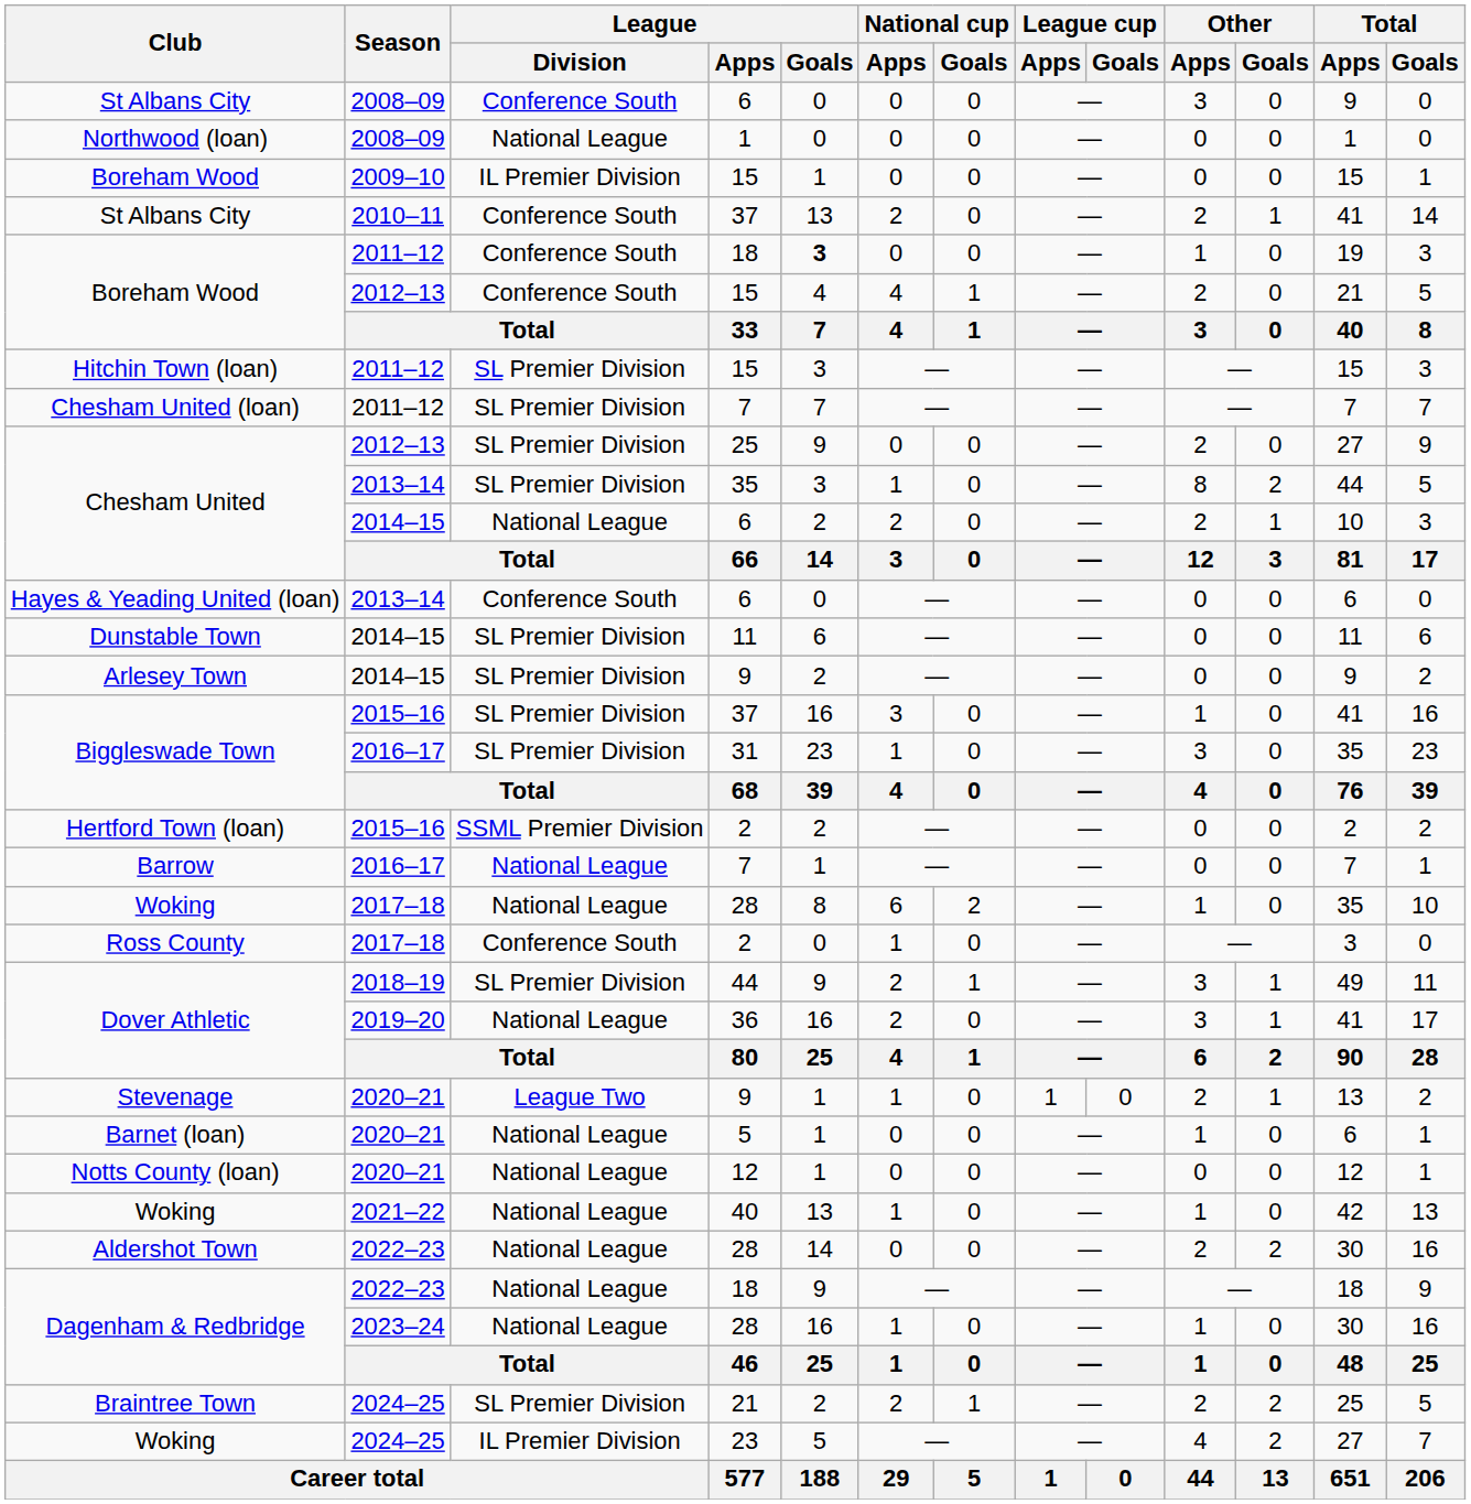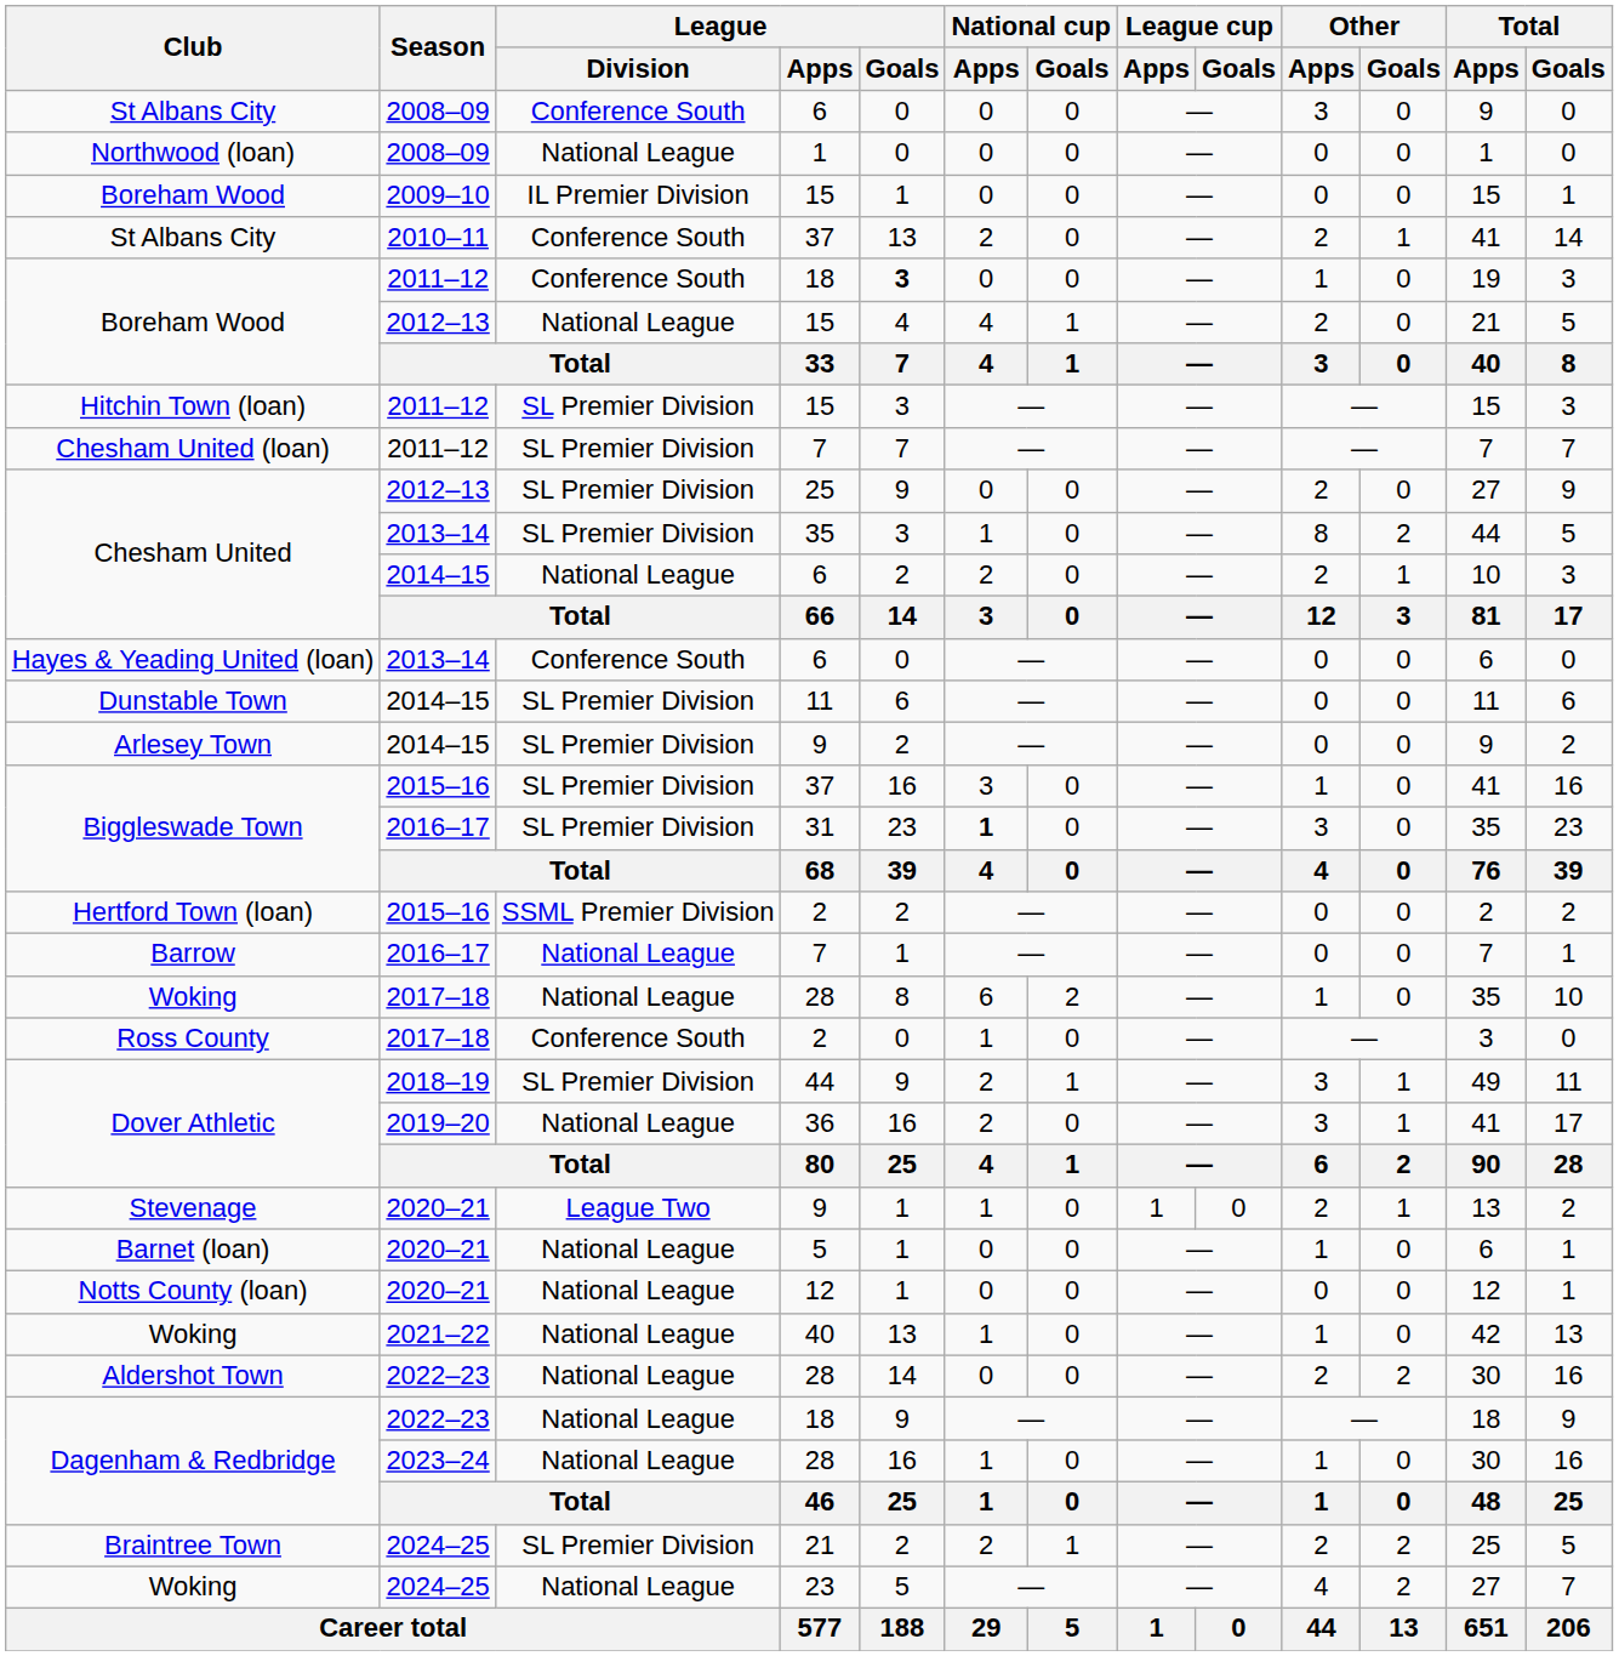 <table class="wikitable" style="text-align: center">
 <tr>
 <th rowspan="2">Club</th>
 <th rowspan="2">Season</th>
 <th colspan="3">League</th>
 <th colspan="2">National cup</th>
 <th colspan="2">League cup</th>
 <th colspan="2">Other</th>
 <th colspan="2">Total</th>
 </tr>
 <tr>
 <th>Division</th>
 <th>Apps</th>
 <th>Goals</th>
 <th>Apps</th>
 <th>Goals</th>
 <th>Apps</th>
 <th>Goals</th>
 <th>Apps</th>
 <th>Goals</th>
 <th>Apps</th>
 <th>Goals</th>
 </tr>
 <tr>
 <td><a href='#'>St Albans City</a></td>
 <td><a href='#'>2008–09</a></td>
 <td><a href='#'>Conference South</a></td>
 <td>6</td>
 <td>0</td>
 <td>0</td>
 <td>0</td>
 <td colspan="2">—</td>
 <td>3</td>
 <td>0</td>
 <td>9</td>
 <td>0</td>
 </tr>
 <tr>
 <td><a href='#'>Northwood</a> (loan)</td>
 <td><a href='#'>2008–09</a></td>
 <td>National League</td>
 <td>1</td>
 <td>0</td>
 <td>0</td>
 <td>0</td>
 <td colspan="2">—</td>
 <td>0</td>
 <td>0</td>
 <td>1</td>
 <td>0</td>
 </tr>
 <tr>
 <td><a href='#'>Boreham Wood</a></td>
 <td><a href='#'>2009–10</a></td>
 <td>IL Premier Division</td>
 <td>15</td>
 <td>1</td>
 <td>0</td>
 <td>0</td>
 <td colspan="2">—</td>
 <td>0</td>
 <td>0</td>
 <td>15</td>
 <td>1</td>
 </tr>
 <tr>
 <td>St Albans City</td>
 <td><a href='#'>2010–11</a></td>
 <td>Conference South</td>
 <td>37</td>
 <td>13</td>
 <td>2</td>
 <td>0</td>
 <td colspan="2">—</td>
 <td>2</td>
 <td>1</td>
 <td>41</td>
 <td>14</td>
 </tr>
 <tr>
 <td rowspan="3" valign="center">Boreham Wood</td>
 <td><a href='#'>2011–12</a></td>
 <td>Conference South</td>
 <td>18</td>
 <td><strong>3</strong></td>
 <td>0</td>
 <td>0</td>
 <td colspan="2">—</td>
 <td>1</td>
 <td>0</td>
 <td>19</td>
 <td>3</td>
 </tr>
 <tr>
 <td><a href='#'>2012–13</a></td>
-<td>Conference South</td>
+<td>National League</td>
 <td>15</td>
 <td>4</td>
 <td>4</td>
 <td>1</td>
 <td colspan="2">—</td>
 <td>2</td>
 <td>0</td>
 <td>21</td>
 <td>5</td>
 </tr>
 <tr>
 <th colspan="2">Total</th>
 <th>33</th>
 <th>7</th>
 <th>4</th>
 <th>1</th>
 <th colspan="2">—</th>
 <th>3</th>
 <th>0</th>
 <th>40</th>
 <th>8</th>
 </tr>
 <tr>
 <td><a href='#'>Hitchin Town</a> (loan)</td>
 <td><a href='#'>2011–12</a></td>
 <td><a href='#'>SL</a> Premier Division</td>
 <td>15</td>
 <td>3</td>
 <td colspan="2">—</td>
 <td colspan="2">—</td>
 <td colspan="2">—</td>
 <td>15</td>
 <td>3</td>
 </tr>
 <tr>
 <td><a href='#'>Chesham United</a> (loan)</td>
 <td>2011–12</td>
 <td>SL Premier Division</td>
 <td>7</td>
 <td>7</td>
 <td colspan="2">—</td>
 <td colspan="2">—</td>
 <td colspan="2">—</td>
 <td>7</td>
 <td>7</td>
 </tr>
 <tr>
 <td rowspan="4" valign="center">Chesham United</td>
 <td><a href='#'>2012–13</a></td>
 <td>SL Premier Division</td>
 <td>25</td>
 <td>9</td>
 <td>0</td>
 <td>0</td>
 <td colspan="2">—</td>
 <td>2</td>
 <td>0</td>
 <td>27</td>
 <td>9</td>
 </tr>
 <tr>
 <td><a href='#'>2013–14</a></td>
 <td>SL Premier Division</td>
 <td>35</td>
 <td>3</td>
 <td>1</td>
 <td>0</td>
 <td colspan="2">—</td>
 <td>8</td>
 <td>2</td>
 <td>44</td>
 <td>5</td>
 </tr>
 <tr>
 <td><a href='#'>2014–15</a></td>
 <td>National League</td>
 <td>6</td>
 <td>2</td>
 <td>2</td>
 <td>0</td>
 <td colspan="2">—</td>
 <td>2</td>
 <td>1</td>
 <td>10</td>
 <td>3</td>
 </tr>
 <tr>
 <th colspan="2">Total</th>
 <th>66</th>
 <th>14</th>
 <th>3</th>
 <th>0</th>
 <th colspan="2">—</th>
 <th>12</th>
 <th>3</th>
 <th>81</th>
 <th>17</th>
 </tr>
 <tr>
 <td rowspan="1" valign="center"><a href='#'>Hayes & Yeading United</a> (loan)</td>
 <td><a href='#'>2013–14</a></td>
 <td>Conference South</td>
 <td>6</td>
 <td>0</td>
 <td colspan="2">—</td>
 <td colspan="2">—</td>
 <td>0</td>
 <td>0</td>
 <td>6</td>
 <td>0</td>
 </tr>
 <tr>
 <td><a href='#'>Dunstable Town</a></td>
 <td>2014–15</td>
 <td>SL Premier Division</td>
 <td>11</td>
 <td>6</td>
 <td colspan="2">—</td>
 <td colspan="2">—</td>
 <td>0</td>
 <td>0</td>
 <td>11</td>
 <td>6</td>
 </tr>
 <tr>
 <td><a href='#'>Arlesey Town</a></td>
 <td>2014–15</td>
 <td>SL Premier Division</td>
 <td>9</td>
 <td>2</td>
 <td colspan="2">—</td>
 <td colspan="2">—</td>
 <td>0</td>
 <td>0</td>
 <td>9</td>
 <td>2</td>
 </tr>
 <tr>
 <td rowspan="3" valign="center"><a href='#'>Biggleswade Town</a></td>
 <td><a href='#'>2015–16</a></td>
 <td>SL Premier Division</td>
 <td>37</td>
 <td>16</td>
 <td>3</td>
 <td>0</td>
 <td colspan="2">—</td>
 <td>1</td>
 <td>0</td>
 <td>41</td>
 <td>16</td>
 </tr>
 <tr>
 <td><a href='#'>2016–17</a></td>
 <td>SL Premier Division</td>
 <td>31</td>
 <td>23</td>
-<td>1</td>
+<td><strong>1</strong></td>
 <td>0</td>
 <td colspan="2">—</td>
 <td>3</td>
 <td>0</td>
 <td>35</td>
 <td>23</td>
 </tr>
 <tr>
 <th colspan="2">Total</th>
 <th>68</th>
 <th>39</th>
 <th>4</th>
 <th>0</th>
 <th colspan="2">—</th>
 <th>4</th>
 <th>0</th>
 <th>76</th>
 <th>39</th>
 </tr>
 <tr>
 <td><a href='#'>Hertford Town</a> (loan)</td>
 <td><a href='#'>2015–16</a></td>
 <td><a href='#'>SSML</a> Premier Division</td>
 <td>2</td>
 <td>2</td>
 <td colspan="2">—</td>
 <td colspan="2">—</td>
 <td>0</td>
 <td>0</td>
 <td>2</td>
 <td>2</td>
 </tr>
 <tr>
 <td><a href='#'>Barrow</a></td>
 <td><a href='#'>2016–17</a></td>
 <td><a href='#'>National League</a></td>
 <td>7</td>
 <td>1</td>
 <td colspan="2">—</td>
 <td colspan="2">—</td>
 <td>0</td>
 <td>0</td>
 <td>7</td>
 <td>1</td>
 </tr>
 <tr>
 <td><a href='#'>Woking</a></td>
 <td><a href='#'>2017–18</a></td>
 <td>National League</td>
 <td>28</td>
 <td>8</td>
 <td>6</td>
 <td>2</td>
 <td colspan="2">—</td>
 <td>1</td>
 <td>0</td>
 <td>35</td>
 <td>10</td>
 </tr>
 <tr>
 <td><a href='#'>Ross County</a></td>
 <td><a href='#'>2017–18</a></td>
 <td>Conference South</td>
 <td>2</td>
 <td>0</td>
 <td>1</td>
 <td>0</td>
 <td colspan="2">—</td>
 <td colspan="2">—</td>
 <td>3</td>
 <td>0</td>
 </tr>
 <tr>
 <td rowspan="3" valign="center"><a href='#'>Dover Athletic</a></td>
 <td><a href='#'>2018–19</a></td>
 <td>SL Premier Division</td>
 <td>44</td>
 <td>9</td>
 <td>2</td>
 <td>1</td>
 <td colspan="2">—</td>
 <td>3</td>
 <td>1</td>
 <td>49</td>
 <td>11</td>
 </tr>
 <tr>
 <td><a href='#'>2019–20</a></td>
 <td>National League</td>
 <td>36</td>
 <td>16</td>
 <td>2</td>
 <td>0</td>
 <td colspan="2">—</td>
 <td>3</td>
 <td>1</td>
 <td>41</td>
 <td>17</td>
 </tr>
 <tr>
 <th colspan="2">Total</th>
 <th>80</th>
 <th>25</th>
 <th>4</th>
 <th>1</th>
 <th colspan="2">—</th>
 <th>6</th>
 <th>2</th>
 <th>90</th>
 <th>28</th>
 </tr>
 <tr>
 <td><a href='#'>Stevenage</a></td>
 <td><a href='#'>2020–21</a></td>
 <td><a href='#'>League Two</a></td>
 <td>9</td>
 <td>1</td>
 <td>1</td>
 <td>0</td>
 <td>1</td>
 <td>0</td>
 <td>2</td>
 <td>1</td>
 <td>13</td>
 <td>2</td>
 </tr>
 <tr>
 <td><a href='#'>Barnet</a> (loan)</td>
 <td><a href='#'>2020–21</a></td>
 <td>National League</td>
 <td>5</td>
 <td>1</td>
 <td>0</td>
 <td>0</td>
 <td colspan="2">—</td>
 <td>1</td>
 <td>0</td>
 <td>6</td>
 <td>1</td>
 </tr>
 <tr>
 <td><a href='#'>Notts County</a> (loan)</td>
 <td><a href='#'>2020–21</a></td>
 <td>National League</td>
 <td>12</td>
 <td>1</td>
 <td>0</td>
 <td>0</td>
 <td colspan="2">—</td>
 <td>0</td>
 <td>0</td>
 <td>12</td>
 <td>1</td>
 </tr>
 <tr>
 <td>Woking</td>
 <td><a href='#'>2021–22</a></td>
 <td>National League</td>
 <td>40</td>
 <td>13</td>
 <td>1</td>
 <td>0</td>
 <td colspan="2">—</td>
 <td>1</td>
 <td>0</td>
 <td>42</td>
 <td>13</td>
 </tr>
 <tr>
 <td><a href='#'>Aldershot Town</a></td>
 <td><a href='#'>2022–23</a></td>
 <td>National League</td>
 <td>28</td>
 <td>14</td>
 <td>0</td>
 <td>0</td>
 <td colspan="2">—</td>
 <td>2</td>
 <td>2</td>
 <td>30</td>
 <td>16</td>
 </tr>
 <tr>
 <td rowspan="3" valign="center"><a href='#'>Dagenham & Redbridge</a></td>
 <td><a href='#'>2022–23</a></td>
 <td>National League</td>
 <td>18</td>
 <td>9</td>
 <td colspan="2">—</td>
 <td colspan="2">—</td>
 <td colspan="2">—</td>
 <td>18</td>
 <td>9</td>
 </tr>
 <tr>
 <td><a href='#'>2023–24</a></td>
 <td>National League</td>
 <td>28</td>
 <td>16</td>
 <td>1</td>
 <td>0</td>
 <td colspan="2">—</td>
 <td>1</td>
 <td>0</td>
 <td>30</td>
 <td>16</td>
 </tr>
 <tr>
 <th colspan="2">Total</th>
 <th>46</th>
 <th>25</th>
 <th>1</th>
 <th>0</th>
 <th colspan="2">—</th>
 <th>1</th>
 <th>0</th>
 <th>48</th>
 <th>25</th>
 </tr>
 <tr>
 <td><a href='#'>Braintree Town</a></td>
 <td><a href='#'>2024–25</a></td>
 <td>SL Premier Division</td>
 <td>21</td>
 <td>2</td>
 <td>2</td>
 <td>1</td>
 <td colspan="2">—</td>
 <td>2</td>
 <td>2</td>
 <td>25</td>
 <td>5</td>
 </tr>
 <tr>
 <td>Woking</td>
 <td><a href='#'>2024–25</a></td>
-<td>IL Premier Division</td>
+<td>National League</td>
 <td>23</td>
 <td>5</td>
 <td colspan="2">—</td>
 <td colspan="2">—</td>
 <td>4</td>
 <td>2</td>
 <td>27</td>
 <td>7</td>
 </tr>
 <tr>
 <th colspan="3">Career total</th>
 <th>577</th>
 <th>188</th>
 <th>29</th>
 <th>5</th>
 <th>1</th>
 <th>0</th>
 <th>44</th>
 <th>13</th>
 <th>651</th>
 <th>206</th>
 </tr>
 </table>
